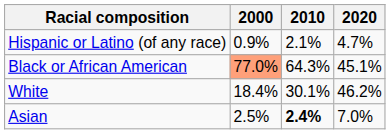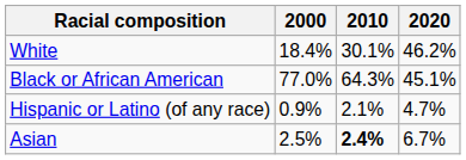 <table class="wikitable sortable collapsible" style="font-size: 90%;">
 <tr>
 <th>Racial composition</th>
 <th>2000</th>
 <th>2010</th>
 <th>2020</th>
 </tr>
 <tr>
+<td><a href='#'>White</a></td>
+<td>18.4%</td>
+<td>30.1%</td>
+<td>46.2%</td>
+</tr>
+<tr>
+<td><a href='#'>Black or African American</a></td>
+<td>77.0%</td>
+<td>64.3%</td>
+<td>45.1%</td>
+</tr>
+<tr>
 <td><a href='#'>Hispanic or Latino</a> (of any race)</td>
 <td>0.9%</td>
 <td>2.1%</td>
 <td>4.7%</td>
 </tr>
 <tr>
-<td><a href='#'>Black or African American</a></td>
-<td style="background: lightsalmon;">77.0%</td>
-<td>64.3%</td>
-<td>45.1%</td>
-</tr>
-<tr>
-<td><a href='#'>White</a></td>
-<td>18.4%</td>
-<td>30.1%</td>
-<td>46.2%</td>
-</tr>
-<tr>
 <td><a href='#'>Asian</a></td>
 <td>2.5%</td>
 <td><strong>2.4%</strong></td>
-<td>7.0%</td>
+<td>6.7%</td>
 </tr>
 </table>
